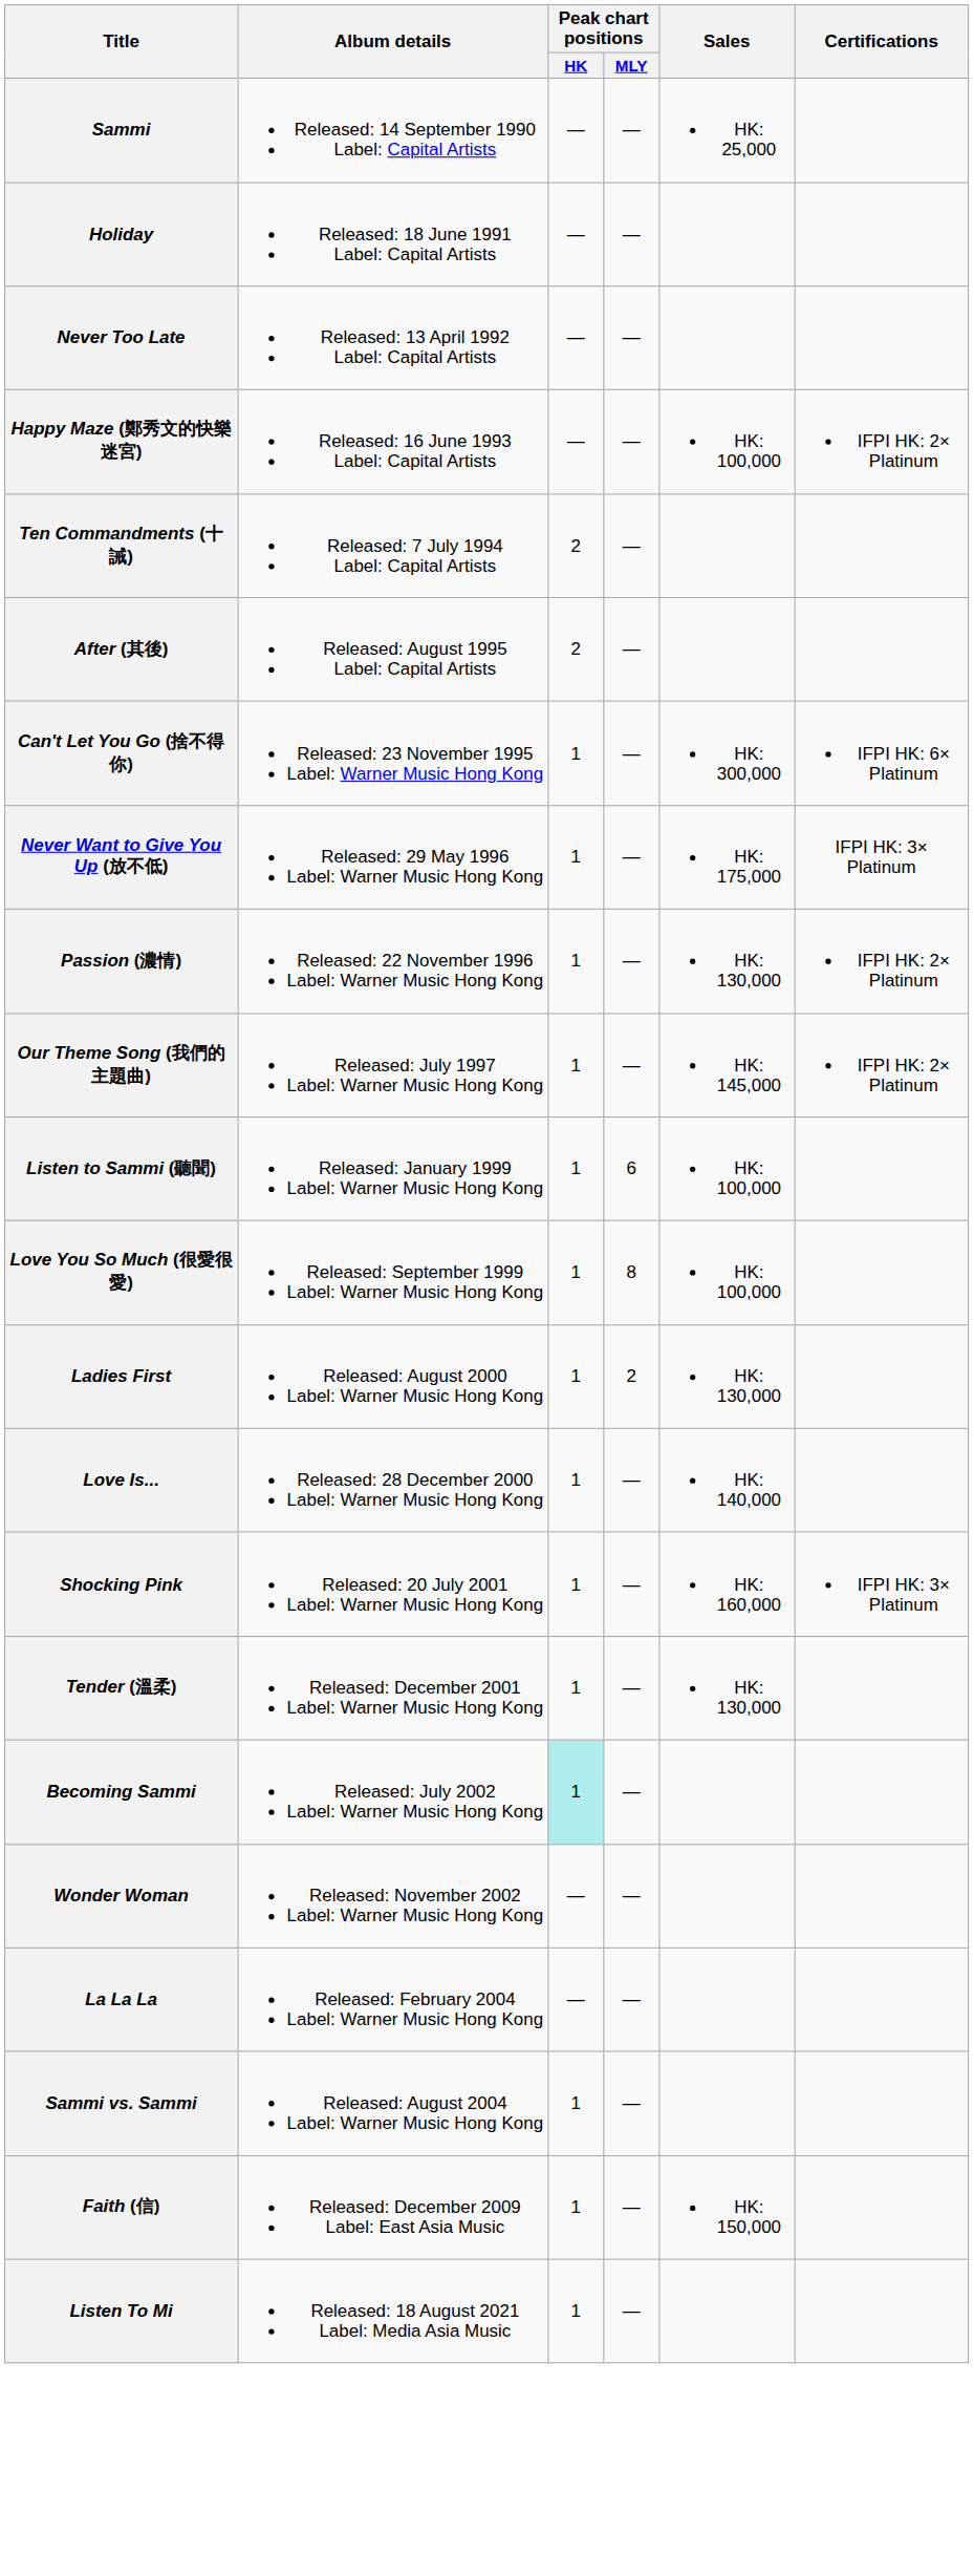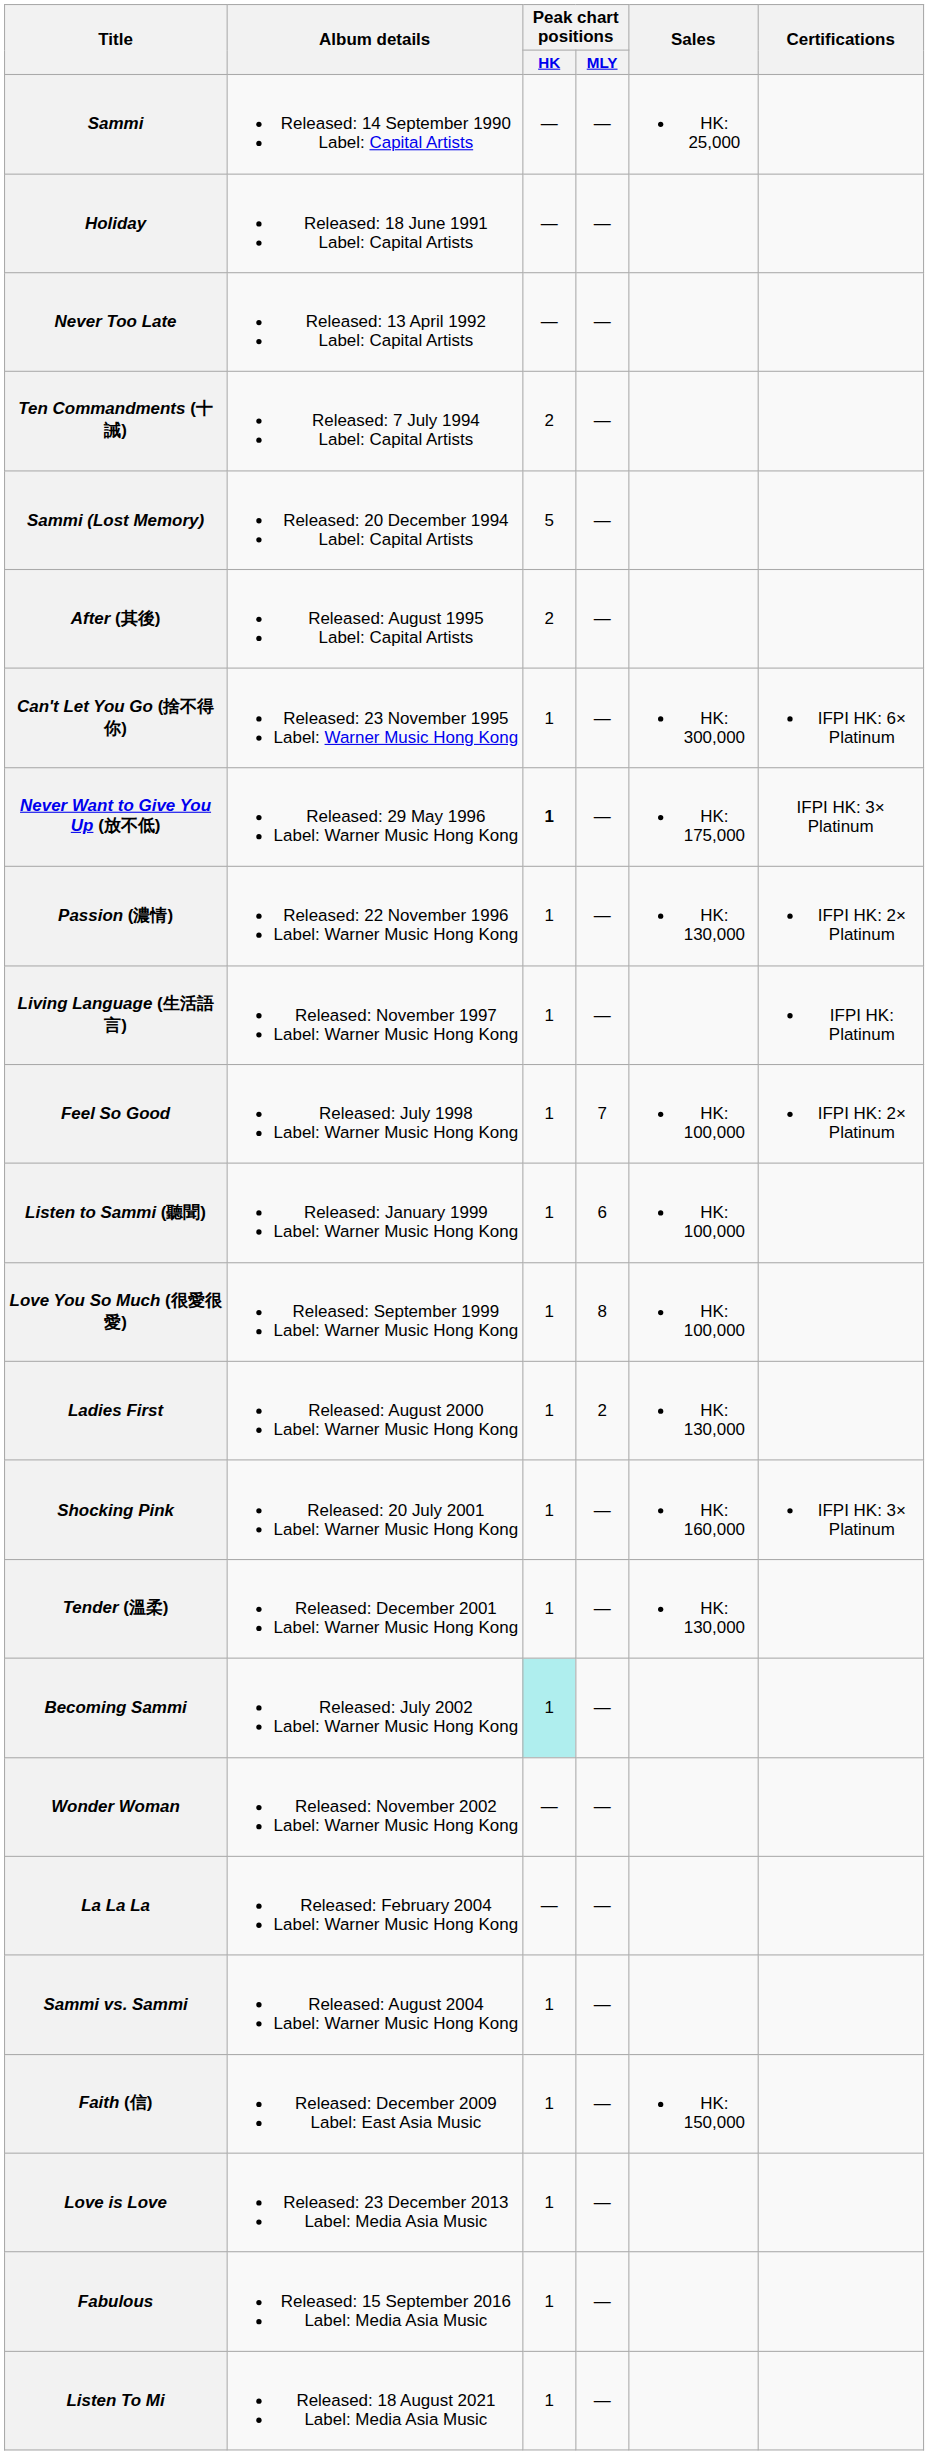 <table class="wikitable plainrowheaders" style="text-align:center;">
 <tr>
 <th rowspan="2">Title</th>
 <th rowspan="2" style="width:17em;">Album details</th>
 <th colspan="2">Peak chart positions</th>
 <th rowspan="2">Sales</th>
 <th rowspan="2">Certifications</th>
 </tr>
 <tr>
 <th scope="col" style="width:3em;font-size:90%;"><a href='#'>HK</a><br></th>
 <th scope="col" style="width:3em;font-size:90%;"><a href='#'>MLY</a><br></th>
 </tr>
 <tr>
 <th scope="row"><em>Sammi</em></th>
 <td><br><ul><li>Released: 14 September 1990</li><li>Label: <a href='#'>Capital Artists</a></li></ul></td>
 <td>—</td>
 <td>—</td>
 <td><br><ul><li>HK: 25,000</li></ul></td>
 <td></td>
 </tr>
 <tr>
 <th scope="row"><em>Holiday</em></th>
 <td><br><ul><li>Released: 18 June 1991</li><li>Label: Capital Artists</li></ul></td>
 <td>—</td>
 <td>—</td>
 <td></td>
 <td></td>
 </tr>
 <tr>
 <th scope="row"><em>Never Too Late</em></th>
 <td><br><ul><li>Released: 13 April 1992</li><li>Label: Capital Artists</li></ul></td>
 <td>—</td>
 <td>—</td>
 <td></td>
 <td></td>
 </tr>
 <tr>
-<th scope="row"><em>Happy Maze</em> (鄭秀文的快樂迷宮)</th>
-<td><br><ul><li>Released: 16 June 1993</li><li>Label: Capital Artists</li></ul></td>
-<td>—</td>
-<td>—</td>
-<td><br><ul><li>HK: 100,000</li></ul></td>
-<td><br><ul><li>IFPI HK: 2× Platinum</li></ul></td>
-</tr>
-<tr>
 <th scope="row"><em>Ten Commandments</em> (十誡)</th>
 <td><br><ul><li>Released: 7 July 1994</li><li>Label: Capital Artists</li></ul></td>
 <td>2</td>
+<td>—</td>
+<td></td>
+<td></td>
+</tr>
+<tr>
+<th scope="row"><em>Sammi (Lost Memory)</em></th>
+<td><br><ul><li>Released: 20 December 1994</li><li>Label: Capital Artists</li></ul></td>
+<td>5</td>
 <td>—</td>
 <td></td>
 <td></td>
 </tr>
 <tr>
 <th scope="row"><em>After</em> (其後)</th>
 <td><br><ul><li>Released: August 1995</li><li>Label: Capital Artists</li></ul></td>
 <td>2</td>
 <td>—</td>
 <td></td>
 <td></td>
 </tr>
 <tr>
 <th scope="row"><em>Can't Let You Go</em> (捨不得你)</th>
 <td><br><ul><li>Released: 23 November 1995</li><li>Label: <a href='#'>Warner Music Hong Kong</a></li></ul></td>
 <td>1</td>
 <td>—</td>
 <td><br><ul><li>HK: 300,000</li></ul></td>
 <td><br><ul><li>IFPI HK: 6× Platinum</li></ul></td>
 </tr>
 <tr>
 <th scope="row"><em><a href='#'>Never Want to Give You Up</a></em> (放不低)</th>
 <td><br><ul><li>Released: 29 May 1996</li><li>Label: Warner Music Hong Kong</li></ul></td>
-<td>1</td>
+<td><strong>1</strong></td>
 <td>—</td>
 <td><br><ul><li>HK: 175,000</li></ul></td>
 <td>IFPI HK: 3× Platinum </td>
 </tr>
 <tr>
 <th scope="row"><em>Passion</em> (濃情)</th>
 <td><br><ul><li>Released: 22 November 1996</li><li>Label: Warner Music Hong Kong</li></ul></td>
 <td>1</td>
 <td>—</td>
 <td><br><ul><li>HK: 130,000</li></ul></td>
 <td><br><ul><li>IFPI HK: 2× Platinum</li></ul></td>
 </tr>
 <tr>
-<th scope="row"><em>Our Theme Song</em> (我們的主題曲)</th>
-<td><br><ul><li>Released: July 1997</li><li>Label: Warner Music Hong Kong</li></ul></td>
+<th scope="row"><em>Living Language</em> (生活語言)</th>
+<td><br><ul><li>Released: November 1997</li><li>Label: Warner Music Hong Kong</li></ul></td>
 <td>1</td>
 <td>—</td>
-<td><br><ul><li>HK: 145,000</li></ul></td>
+<td></td>
+<td><br><ul><li>IFPI HK: Platinum</li></ul></td>
+</tr>
+<tr>
+<th scope="row"><em>Feel So Good</em></th>
+<td><br><ul><li>Released: July 1998</li><li>Label: Warner Music Hong Kong</li></ul></td>
+<td>1</td>
+<td>7</td>
+<td><br><ul><li>HK: 100,000</li></ul></td>
 <td><br><ul><li>IFPI HK: 2× Platinum</li></ul></td>
 </tr>
 <tr>
 <th scope="row"><em>Listen to Sammi</em> (聽聞)</th>
 <td><br><ul><li>Released: January 1999</li><li>Label: Warner Music Hong Kong</li></ul></td>
 <td>1</td>
 <td>6</td>
 <td><br><ul><li>HK: 100,000</li></ul></td>
 <td></td>
 </tr>
 <tr>
 <th scope="row"><em>Love You So Much</em> (很愛很愛)</th>
 <td><br><ul><li>Released: September 1999</li><li>Label: Warner Music Hong Kong</li></ul></td>
 <td>1</td>
 <td>8</td>
 <td><br><ul><li>HK: 100,000</li></ul></td>
 <td></td>
 </tr>
 <tr>
 <th scope="row"><em>Ladies First</em></th>
 <td><br><ul><li>Released: August 2000</li><li>Label: Warner Music Hong Kong</li></ul></td>
 <td>1</td>
 <td>2</td>
 <td><br><ul><li>HK: 130,000</li></ul></td>
-<td></td>
-</tr>
-<tr>
-<th scope="row"><em>Love Is...</em></th>
-<td><br><ul><li>Released: 28 December 2000</li><li>Label: Warner Music Hong Kong</li></ul></td>
-<td>1</td>
-<td>—</td>
-<td><br><ul><li>HK: 140,000</li></ul></td>
 <td></td>
 </tr>
 <tr>
 <th scope="row"><em>Shocking Pink</em></th>
 <td><br><ul><li>Released: 20 July 2001</li><li>Label: Warner Music Hong Kong</li></ul></td>
 <td>1</td>
 <td>—</td>
 <td><br><ul><li>HK: 160,000</li></ul></td>
 <td><br><ul><li>IFPI HK: 3× Platinum</li></ul></td>
 </tr>
 <tr>
 <th scope="row"><em>Tender</em> (溫柔)</th>
 <td><br><ul><li>Released: December 2001</li><li>Label: Warner Music Hong Kong</li></ul></td>
 <td>1</td>
 <td>—</td>
 <td><br><ul><li>HK: 130,000</li></ul></td>
 <td></td>
 </tr>
 <tr>
 <th scope="row"><em>Becoming Sammi</em></th>
 <td><br><ul><li>Released: July 2002</li><li>Label: Warner Music Hong Kong</li></ul></td>
 <td style="background: paleturquoise;">1</td>
 <td>—</td>
 <td></td>
 <td></td>
 </tr>
 <tr>
 <th scope="row"><em>Wonder Woman</em></th>
 <td><br><ul><li>Released: November 2002</li><li>Label: Warner Music Hong Kong</li></ul></td>
 <td>—</td>
 <td>—</td>
 <td></td>
 <td></td>
 </tr>
 <tr>
 <th scope="row"><em>La La La</em></th>
 <td><br><ul><li>Released: February 2004</li><li>Label: Warner Music Hong Kong</li></ul></td>
 <td>—</td>
 <td>—</td>
 <td></td>
 <td></td>
 </tr>
 <tr>
 <th scope="row"><em>Sammi vs. Sammi</em></th>
 <td><br><ul><li>Released: August 2004</li><li>Label: Warner Music Hong Kong</li></ul></td>
 <td>1</td>
 <td>—</td>
 <td></td>
 <td></td>
 </tr>
 <tr>
 <th scope="row"><em>Faith</em> (信)</th>
 <td><br><ul><li>Released: December 2009</li><li>Label: East Asia Music</li></ul></td>
 <td>1</td>
 <td>—</td>
 <td><br><ul><li>HK: 150,000</li></ul></td>
 <td></td>
 </tr>
 <tr>
+<th scope="row"><em>Love is Love</em></th>
+<td><br><ul><li>Released: 23 December 2013</li><li>Label: Media Asia Music</li></ul></td>
+<td>1</td>
+<td>—</td>
+<td></td>
+<td></td>
+</tr>
+<tr>
+<th scope="row"><em>Fabulous</em></th>
+<td><br><ul><li>Released: 15 September 2016</li><li>Label: Media Asia Music</li></ul></td>
+<td>1</td>
+<td>—</td>
+<td></td>
+<td></td>
+</tr>
+<tr>
 <th scope="row"><em>Listen To Mi</em></th>
 <td><br><ul><li>Released: 18 August 2021</li><li>Label: Media Asia Music</li></ul></td>
 <td>1</td>
 <td>—</td>
 <td></td>
 <td></td>
 </tr>
 </table>
